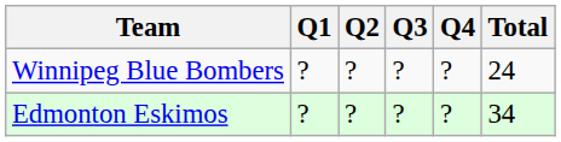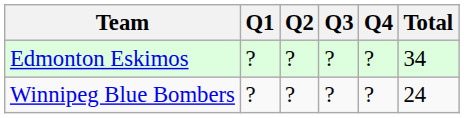 <table class="wikitable">
 <tr>
 <th>Team</th>
 <th>Q1</th>
 <th>Q2</th>
 <th>Q3</th>
 <th>Q4</th>
 <th>Total</th>
 </tr>
+<tr style="background-color:#ddffdd">
+<td><a href='#'>Edmonton Eskimos</a></td>
+<td>?</td>
+<td>?</td>
+<td>?</td>
+<td>?</td>
+<td>34</td>
+</tr>
 <tr>
 <td><a href='#'>Winnipeg Blue Bombers</a></td>
 <td>?</td>
 <td>?</td>
 <td>?</td>
 <td>?</td>
 <td>24</td>
 </tr>
-<tr style="background-color:#ddffdd">
-<td><a href='#'>Edmonton Eskimos</a></td>
-<td>?</td>
-<td>?</td>
-<td>?</td>
-<td>?</td>
-<td>34</td>
-</tr>
 </table>
